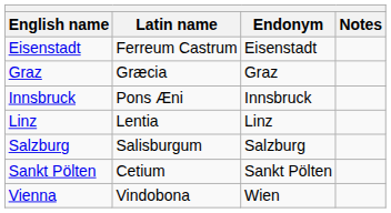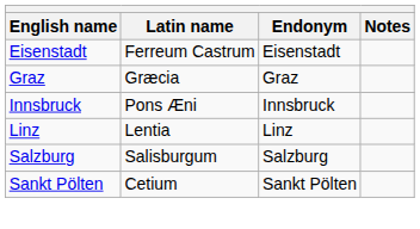 <table class="wikitable sortable">
 <tr>
 <th colspan="4"></th>
 </tr>
 <tr>
 <th>English name</th>
 <th>Latin name</th>
 <th>Endonym</th>
 <th>Notes</th>
 </tr>
 <tr>
 <td><a href='#'>Eisenstadt</a></td>
 <td>Ferreum Castrum</td>
 <td>Eisenstadt</td>
 <td></td>
 </tr>
 <tr>
 <td><a href='#'>Graz</a></td>
 <td>Græcia</td>
 <td>Graz</td>
 <td></td>
 </tr>
 <tr>
 <td><a href='#'>Innsbruck</a></td>
 <td>Pons Æni</td>
 <td>Innsbruck</td>
 <td></td>
 </tr>
 <tr>
 <td><a href='#'>Linz</a></td>
 <td>Lentia</td>
 <td>Linz</td>
 <td></td>
 </tr>
 <tr>
 <td><a href='#'>Salzburg</a></td>
 <td>Salisburgum</td>
 <td>Salzburg</td>
 <td></td>
 </tr>
 <tr>
 <td><a href='#'>Sankt Pölten</a></td>
 <td>Cetium</td>
 <td>Sankt Pölten</td>
 <td></td>
 </tr>
-<tr>
-<td><a href='#'>Vienna</a></td>
-<td>Vindobona</td>
-<td>Wien</td>
-<td></td>
-</tr>
 </table>
